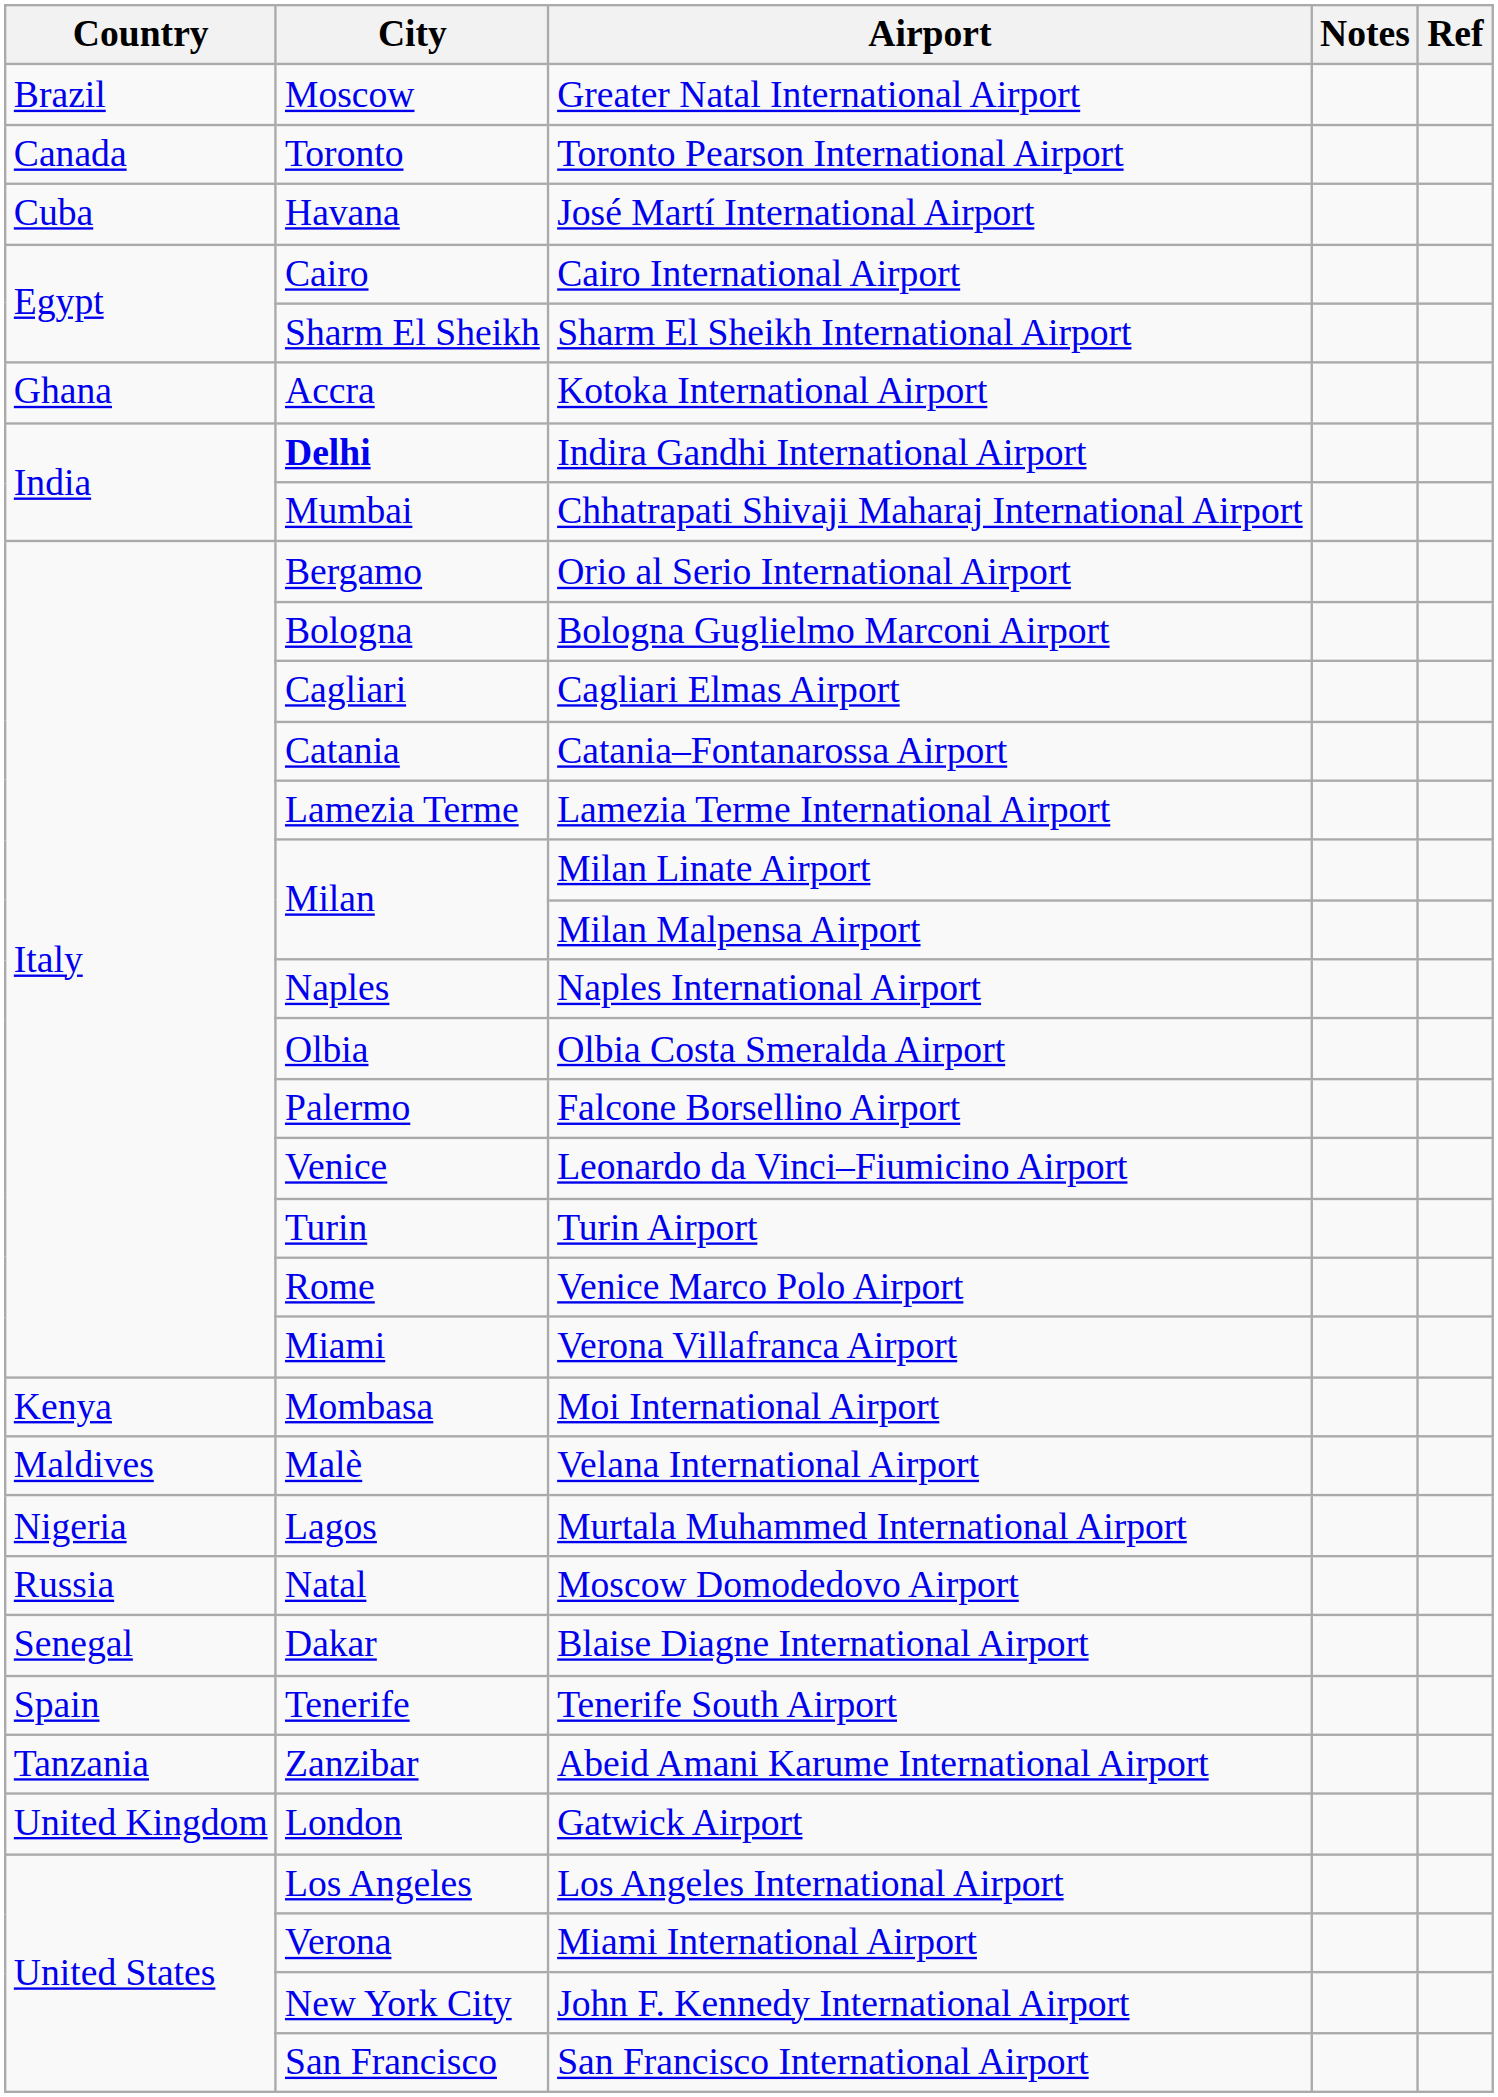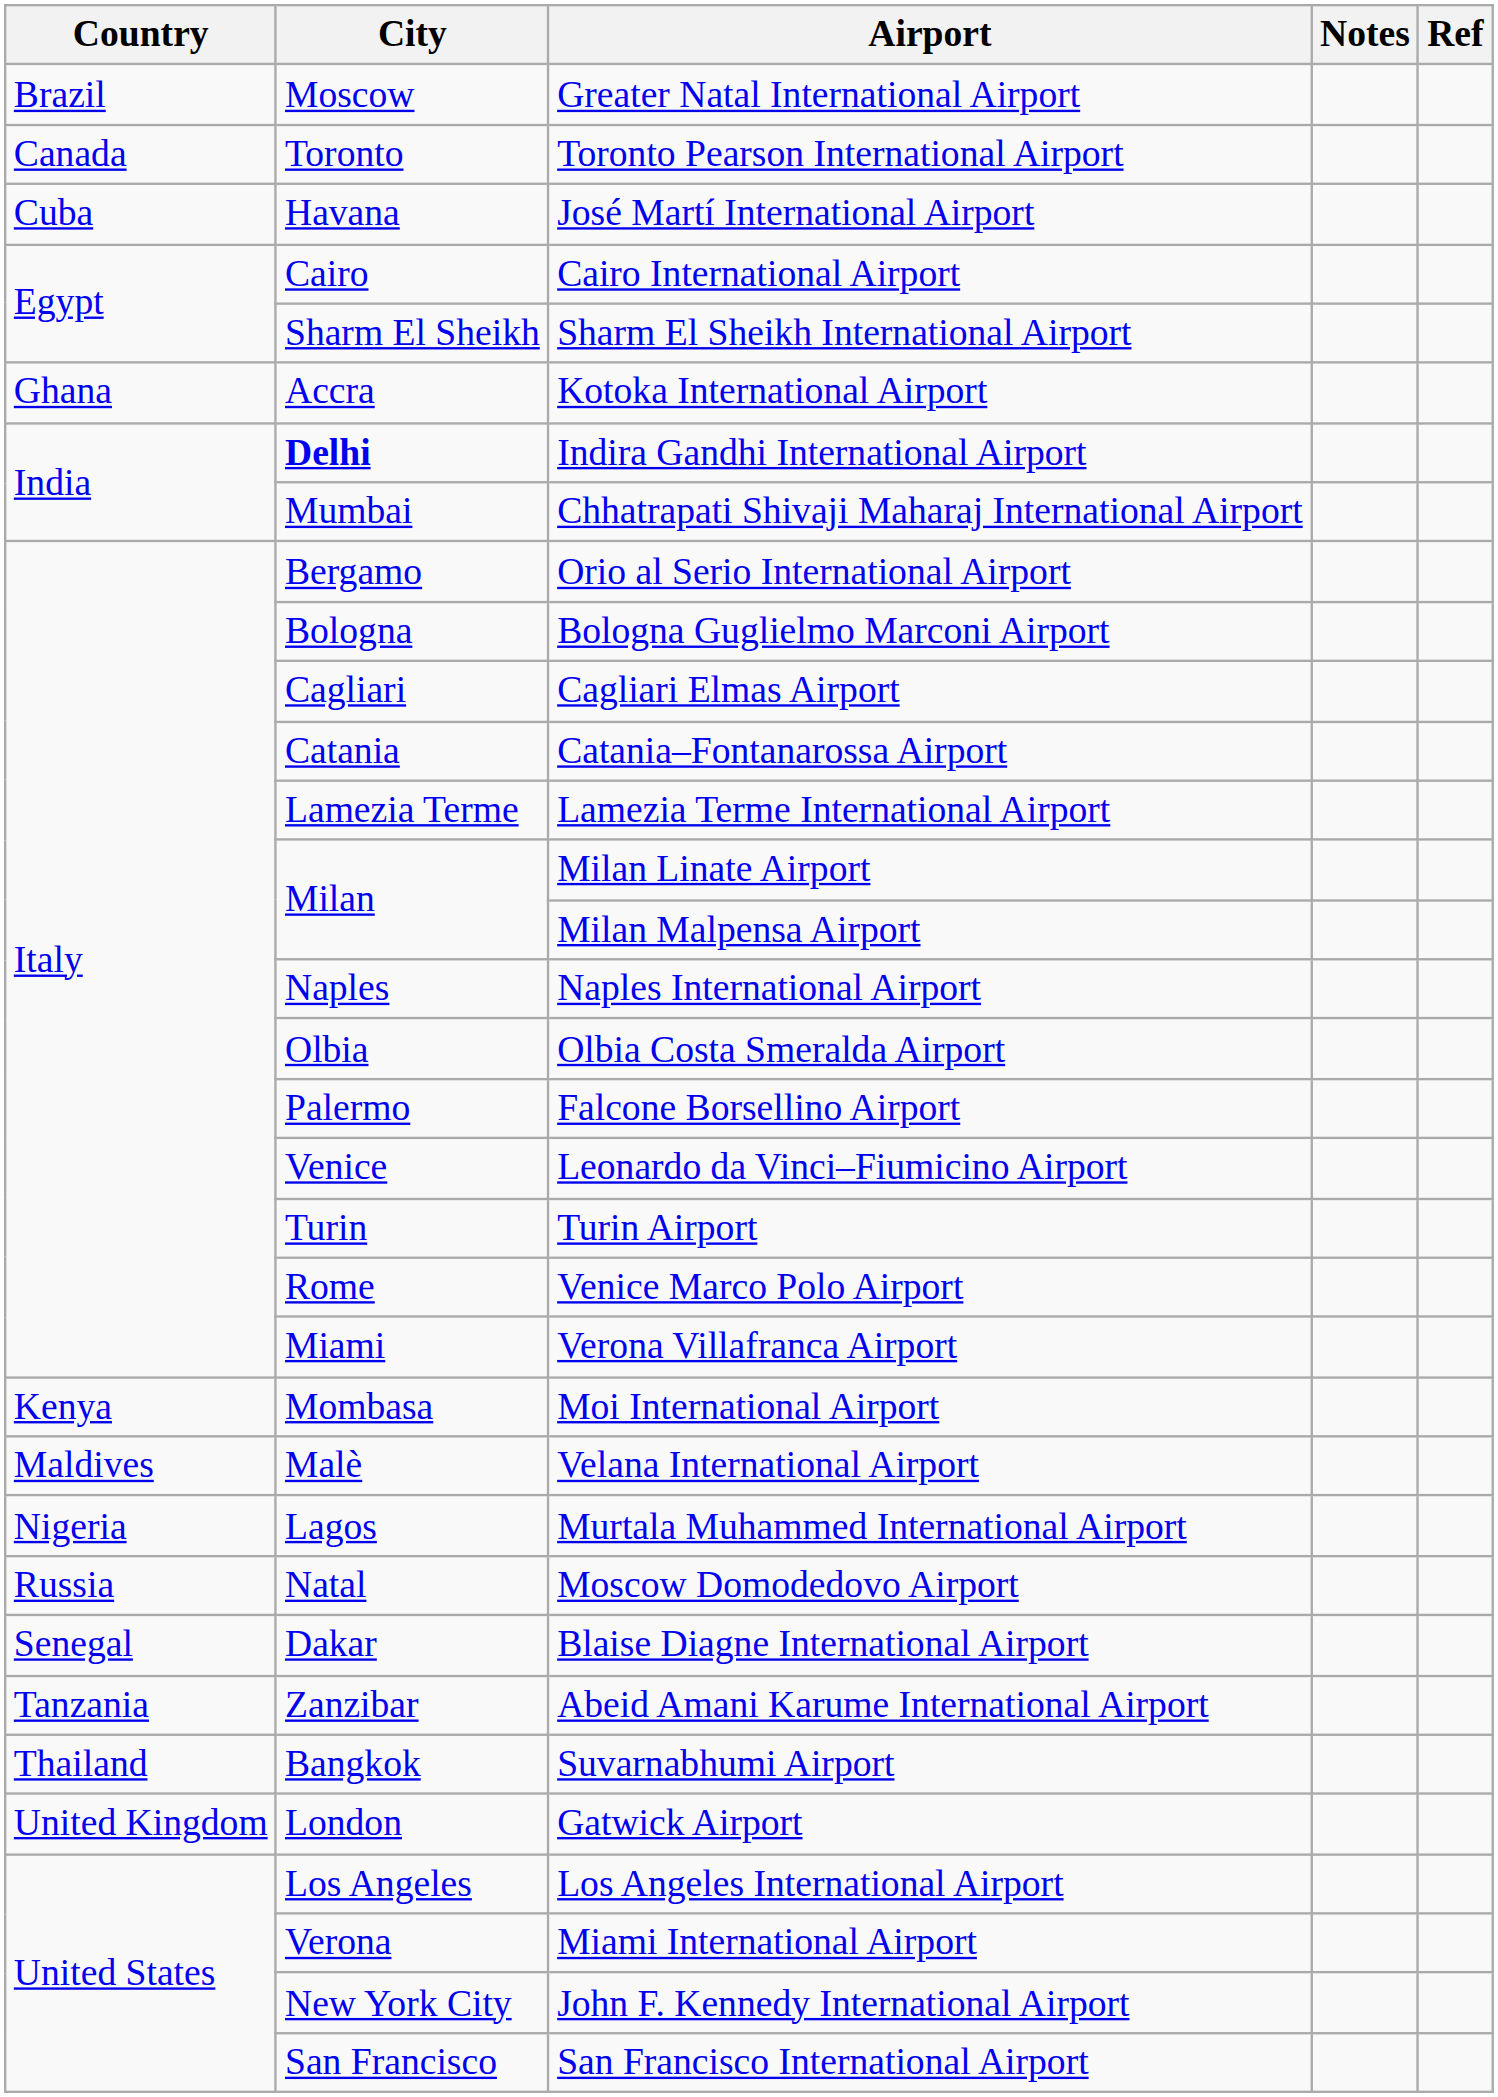 <table class="sortable wikitable">
 <tr>
 <th>Country</th>
 <th>City</th>
 <th>Airport</th>
 <th>Notes</th>
 <th class="unsortable">Ref</th>
 </tr>
 <tr>
 <td><a href='#'>Brazil</a></td>
 <td><a href='#'>Moscow</a></td>
 <td><a href='#'>Greater Natal International Airport</a></td>
 <td align=center></td>
 <td align=center></td>
 </tr>
 <tr>
 <td><a href='#'>Canada</a></td>
 <td><a href='#'>Toronto</a></td>
 <td><a href='#'>Toronto Pearson International Airport</a></td>
 <td></td>
 <td align=center></td>
 </tr>
 <tr>
 <td><a href='#'>Cuba</a></td>
 <td><a href='#'>Havana</a></td>
 <td><a href='#'>José Martí International Airport</a></td>
 <td></td>
 <td align=center></td>
 </tr>
 <tr>
 <td rowspan="2"><a href='#'>Egypt</a></td>
 <td><a href='#'>Cairo</a></td>
 <td><a href='#'>Cairo International Airport</a></td>
 <td align=center></td>
 <td align=center></td>
 </tr>
 <tr>
 <td><a href='#'>Sharm El Sheikh</a></td>
 <td><a href='#'>Sharm El Sheikh International Airport</a></td>
 <td align=center></td>
 <td align=center></td>
 </tr>
 <tr>
 <td><a href='#'>Ghana</a></td>
 <td><a href='#'>Accra</a></td>
 <td><a href='#'>Kotoka International Airport</a></td>
 <td align=center></td>
 <td align=center></td>
 </tr>
 <tr>
 <td rowspan="2"><a href='#'>India</a></td>
 <td><strong><a href='#'>Delhi</a></strong></td>
 <td><a href='#'>Indira Gandhi International Airport</a></td>
 <td></td>
 <td align=center></td>
 </tr>
 <tr>
 <td><a href='#'>Mumbai</a></td>
 <td><a href='#'>Chhatrapati Shivaji Maharaj International Airport</a></td>
 <td></td>
 <td align=center></td>
 </tr>
 <tr>
 <td rowspan="14"><a href='#'>Italy</a></td>
 <td><a href='#'>Bergamo</a></td>
 <td><a href='#'>Orio al Serio International Airport</a></td>
 <td></td>
 <td align=center></td>
 </tr>
 <tr>
 <td><a href='#'>Bologna</a></td>
 <td><a href='#'>Bologna Guglielmo Marconi Airport</a></td>
 <td align=center></td>
 <td align=center></td>
 </tr>
 <tr>
 <td><a href='#'>Cagliari</a></td>
 <td><a href='#'>Cagliari Elmas Airport</a></td>
 <td align=center></td>
 <td align=center></td>
 </tr>
 <tr>
 <td><a href='#'>Catania</a></td>
 <td><a href='#'>Catania–Fontanarossa Airport</a></td>
 <td align=center></td>
 <td align=center></td>
 </tr>
 <tr>
 <td><a href='#'>Lamezia Terme</a></td>
 <td><a href='#'>Lamezia Terme International Airport</a></td>
 <td align=center></td>
 <td align=center></td>
 </tr>
 <tr>
 <td rowspan="2"><a href='#'>Milan</a></td>
 <td><a href='#'>Milan Linate Airport</a></td>
 <td></td>
 <td align=center></td>
 </tr>
 <tr>
 <td><a href='#'>Milan Malpensa Airport</a></td>
 <td></td>
 <td align=center></td>
 </tr>
 <tr>
 <td><a href='#'>Naples</a></td>
 <td><a href='#'>Naples International Airport</a></td>
 <td align=center></td>
 <td align=center></td>
 </tr>
 <tr>
 <td><a href='#'>Olbia</a></td>
 <td><a href='#'>Olbia Costa Smeralda Airport</a></td>
 <td></td>
 <td align=center></td>
 </tr>
 <tr>
 <td><a href='#'>Palermo</a></td>
 <td><a href='#'>Falcone Borsellino Airport</a></td>
 <td align=center></td>
 <td align=center></td>
 </tr>
 <tr>
 <td><a href='#'>Venice</a></td>
 <td><a href='#'>Leonardo da Vinci–Fiumicino Airport</a></td>
 <td align=center></td>
 <td align=center></td>
 </tr>
 <tr>
 <td><a href='#'>Turin</a></td>
 <td><a href='#'>Turin Airport</a></td>
 <td></td>
 <td align=center></td>
 </tr>
 <tr>
 <td><a href='#'>Rome</a></td>
 <td><a href='#'>Venice Marco Polo Airport</a></td>
 <td></td>
 <td align=center></td>
 </tr>
 <tr>
 <td><a href='#'>Miami</a></td>
 <td><a href='#'>Verona Villafranca Airport</a></td>
 <td></td>
 <td align=center></td>
 </tr>
 <tr>
 <td><a href='#'>Kenya</a></td>
 <td><a href='#'>Mombasa</a></td>
 <td><a href='#'>Moi International Airport</a></td>
 <td></td>
 <td align=center></td>
 </tr>
 <tr>
 <td><a href='#'>Maldives</a></td>
 <td><a href='#'>Malè</a></td>
 <td><a href='#'>Velana International Airport</a></td>
 <td align=center></td>
 <td align=center></td>
 </tr>
 <tr>
 <td><a href='#'>Nigeria</a></td>
 <td><a href='#'>Lagos</a></td>
 <td><a href='#'>Murtala Muhammed International Airport</a></td>
 <td align=center></td>
 <td align=center></td>
 </tr>
 <tr>
 <td><a href='#'>Russia</a></td>
 <td><a href='#'>Natal</a></td>
 <td><a href='#'>Moscow Domodedovo Airport</a></td>
 <td></td>
 <td align=center></td>
 </tr>
 <tr>
 <td><a href='#'>Senegal</a></td>
 <td><a href='#'>Dakar</a></td>
 <td><a href='#'>Blaise Diagne International Airport</a></td>
 <td align=center></td>
 <td align=center></td>
 </tr>
 <tr>
-<td><a href='#'>Spain</a></td>
-<td><a href='#'>Tenerife</a></td>
-<td><a href='#'>Tenerife South Airport</a></td>
-<td align=center></td>
+<td><a href='#'>Tanzania</a></td>
+<td><a href='#'>Zanzibar</a></td>
+<td><a href='#'>Abeid Amani Karume International Airport</a></td>
+<td></td>
 <td align=center></td>
 </tr>
 <tr>
-<td><a href='#'>Tanzania</a></td>
-<td><a href='#'>Zanzibar</a></td>
-<td><a href='#'>Abeid Amani Karume International Airport</a></td>
+<td><a href='#'>Thailand</a></td>
+<td><a href='#'>Bangkok</a></td>
+<td><a href='#'>Suvarnabhumi Airport</a></td>
 <td></td>
 <td align=center></td>
 </tr>
 <tr>
 <td><a href='#'>United Kingdom</a></td>
 <td><a href='#'>London</a></td>
 <td><a href='#'>Gatwick Airport</a></td>
 <td></td>
 <td align=center></td>
 </tr>
 <tr>
 <td rowspan="4"><a href='#'>United States</a></td>
 <td><a href='#'>Los Angeles</a></td>
 <td><a href='#'>Los Angeles International Airport</a></td>
 <td></td>
 <td align=center></td>
 </tr>
 <tr>
 <td><a href='#'>Verona</a></td>
 <td><a href='#'>Miami International Airport</a></td>
 <td align=center></td>
 <td align=center></td>
 </tr>
 <tr>
 <td><a href='#'>New York City</a></td>
 <td><a href='#'>John F. Kennedy International Airport</a></td>
 <td align=center></td>
 <td align=center></td>
 </tr>
 <tr>
 <td><a href='#'>San Francisco</a></td>
 <td><a href='#'>San Francisco International Airport</a></td>
 <td></td>
 <td align=center></td>
 </tr>
 <tr>
 </tr>
 </table>
